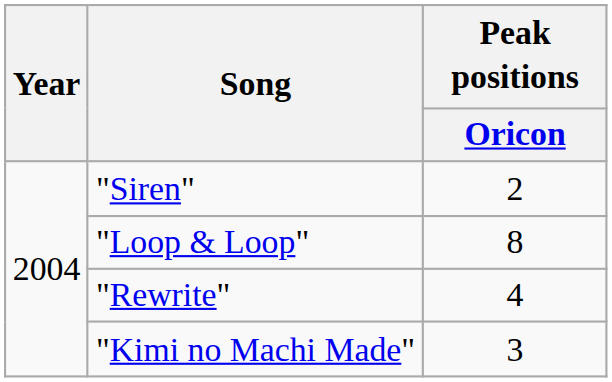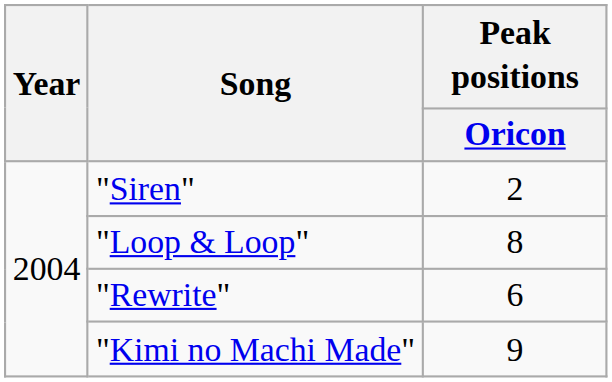 <table class="wikitable">
 <tr>
 <th rowspan="2">Year</th>
 <th rowspan="2">Song</th>
 <th style="width:5em;line-height:1.3">Peak positions</th>
 </tr>
 <tr>
 <th align="center"><a href='#'>Oricon</a></th>
 </tr>
 <tr>
 <td rowspan="4">2004</td>
 <td>"<a href='#'>Siren</a>"</td>
 <td align="center">2</td>
 </tr>
 <tr>
 <td>"<a href='#'>Loop & Loop</a>"</td>
 <td align="center">8</td>
 </tr>
 <tr>
 <td>"<a href='#'>Rewrite</a>"</td>
-<td align="center">4</td>
+<td align="center">6</td>
 </tr>
 <tr>
 <td>"<a href='#'>Kimi no Machi Made</a>"</td>
-<td align="center">3</td>
+<td align="center">9</td>
 </tr>
 </table>
